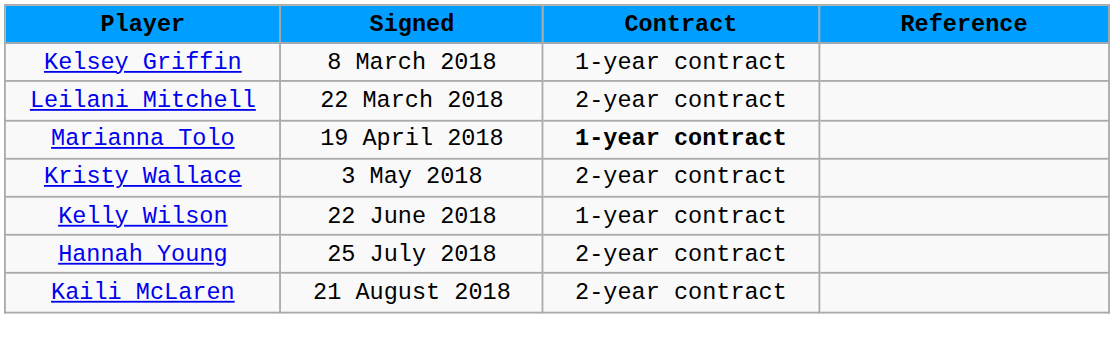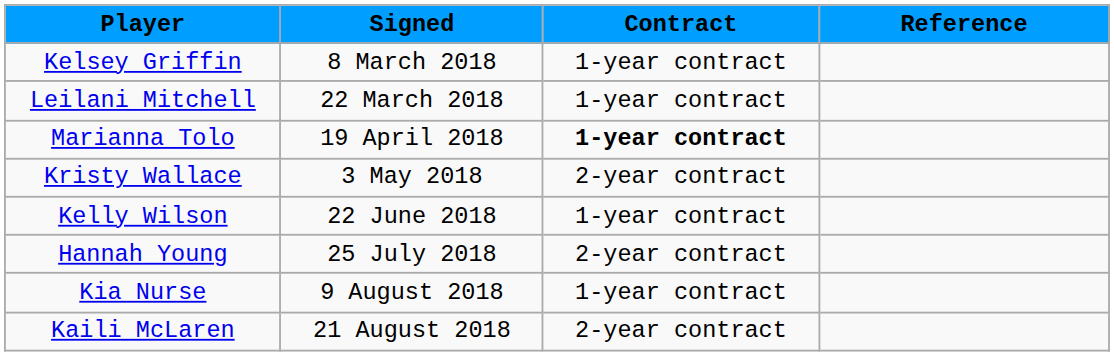 <table class="wikitable sortable">
 <tr>
 <th style="background: #009FFF" width="10%"><span>Player</span></th>
 <th style="background: #009FFF" width="10%"><span>Signed</span></th>
 <th style="background: #009FFF" width="10%"><span>Contract</span></th>
 <th style="background: #009FFF" width="10%"><span>Reference</span></th>
 </tr>
 <tr style="text-align: center">
 <td><a href='#'>Kelsey Griffin</a></td>
 <td>8 March 2018</td>
 <td>1-year contract</td>
 <td></td>
 </tr>
 <tr style="text-align: center">
 <td><a href='#'>Leilani Mitchell</a></td>
 <td>22 March 2018</td>
-<td>2-year contract</td>
+<td>1-year contract</td>
 <td></td>
 </tr>
 <tr style="text-align: center">
 <td><a href='#'>Marianna Tolo</a></td>
 <td>19 April 2018</td>
 <td><strong>1-year contract</strong></td>
 <td></td>
 </tr>
 <tr style="text-align: center">
 <td><a href='#'>Kristy Wallace</a></td>
 <td>3 May 2018</td>
 <td>2-year contract</td>
 <td></td>
 </tr>
 <tr style="text-align: center">
 <td><a href='#'>Kelly Wilson</a></td>
 <td>22 June 2018</td>
 <td>1-year contract</td>
 <td></td>
 </tr>
 <tr style="text-align: center">
 <td><a href='#'>Hannah Young</a></td>
 <td>25 July 2018</td>
 <td>2-year contract</td>
 <td></td>
 </tr>
 <tr style="text-align: center">
+<td><a href='#'>Kia Nurse</a></td>
+<td>9 August 2018</td>
+<td>1-year contract</td>
+<td></td>
+</tr>
+<tr style="text-align: center">
 <td><a href='#'>Kaili McLaren</a></td>
 <td>21 August 2018</td>
 <td>2-year contract</td>
 <td></td>
 </tr>
 </table>
